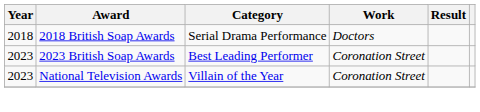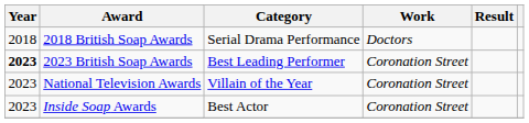 <table class="wikitable sortable">
 <tr>
 <th>Year</th>
 <th>Award</th>
 <th>Category</th>
 <th>Work</th>
 <th>Result</th>
 <th scope=col class=unsortable></th>
 </tr>
 <tr>
 <td>2018</td>
 <td><a href='#'>2018 British Soap Awards</a></td>
 <td>Serial Drama Performance</td>
 <td><em>Doctors</em></td>
 <td></td>
 <td align="center"></td>
 </tr>
 <tr>
-<td>2023</td>
+<td><strong>2023</strong></td>
 <td><a href='#'>2023 British Soap Awards</a></td>
 <td><a href='#'>Best Leading Performer</a></td>
 <td><em>Coronation Street</em></td>
 <td></td>
 <td align="center"></td>
 </tr>
 <tr>
 <td>2023</td>
 <td><a href='#'>National Television Awards</a></td>
 <td><a href='#'>Villain of the Year</a></td>
 <td><em>Coronation Street</em></td>
 <td></td>
 <td align="center"></td>
 </tr>
 <tr>
+<td>2023</td>
+<td><a href='#'><em>Inside Soap</em> Awards</a></td>
+<td>Best Actor</td>
+<td><em>Coronation Street</em></td>
+<td></td>
+<td align="center"></td>
+</tr>
+<tr>
 </tr>
 </table>
